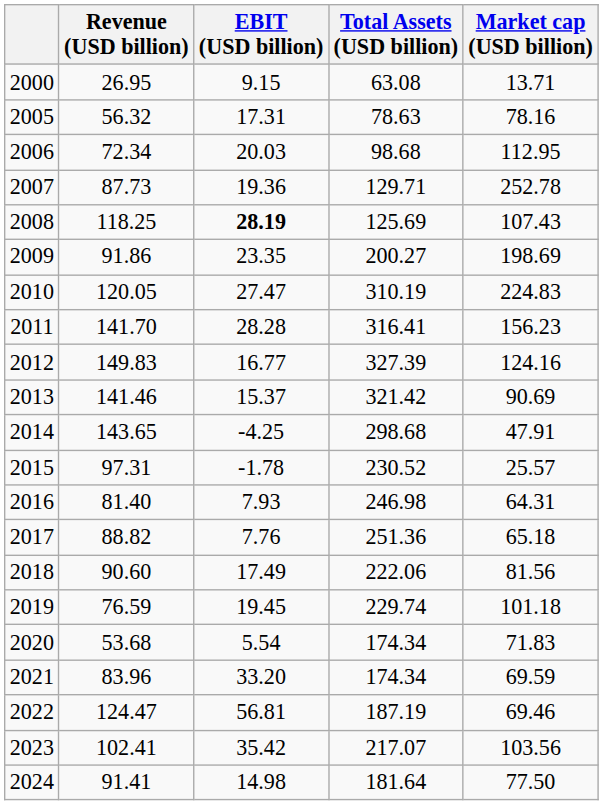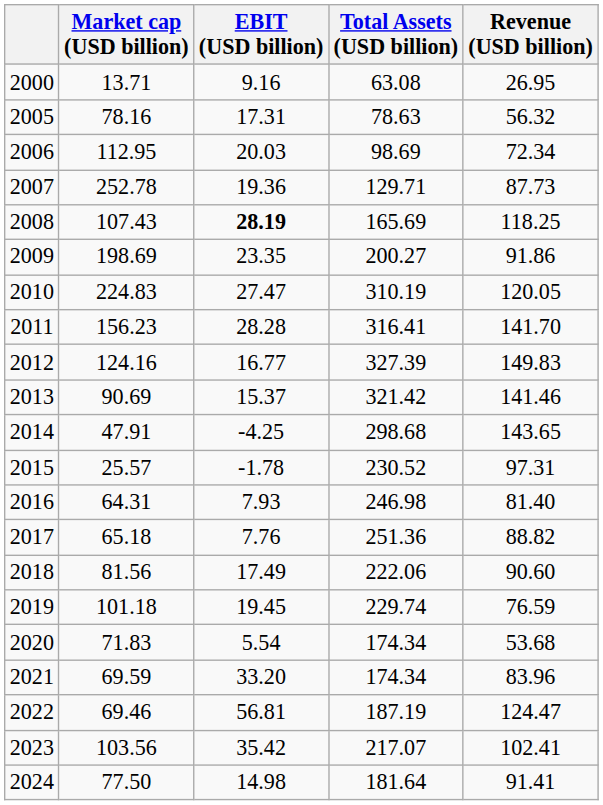 <table class="wikitable" style="text-align:center">
 <tr>
 <th></th>
-<th>Revenue<br>(USD billion)</th>
+<th><a href='#'>Market cap</a><br>(USD billion)</th>
 <th><a href='#'>EBIT</a><br>(USD billion)</th>
 <th><a href='#'>Total Assets</a><br>(USD billion)</th>
-<th><a href='#'>Market cap</a><br>(USD billion)</th>
+<th>Revenue<br>(USD billion)</th>
 </tr>
 <tr>
 <td>2000</td>
+<td>13.71</td>
+<td>9.16</td>
+<td>63.08</td>
 <td>26.95</td>
-<td>9.15</td>
-<td>63.08</td>
-<td>13.71</td>
 </tr>
 <tr>
 <td>2005</td>
-<td>56.32</td>
+<td>78.16</td>
 <td>17.31</td>
 <td>78.63</td>
-<td>78.16</td>
+<td>56.32</td>
 </tr>
 <tr>
 <td>2006</td>
+<td>112.95</td>
+<td>20.03</td>
+<td>98.69</td>
 <td>72.34</td>
-<td>20.03</td>
-<td>98.68</td>
-<td>112.95</td>
 </tr>
 <tr>
 <td>2007</td>
-<td>87.73</td>
+<td>252.78</td>
 <td>19.36</td>
 <td>129.71</td>
-<td>252.78</td>
+<td>87.73</td>
 </tr>
 <tr>
 <td>2008</td>
+<td>107.43</td>
+<td><strong>28.19</strong></td>
+<td>165.69</td>
 <td>118.25</td>
-<td><strong>28.19</strong></td>
-<td>125.69</td>
-<td>107.43</td>
 </tr>
 <tr>
 <td>2009</td>
-<td>91.86</td>
+<td>198.69</td>
 <td>23.35</td>
 <td>200.27</td>
-<td>198.69</td>
+<td>91.86</td>
 </tr>
 <tr>
 <td>2010</td>
-<td>120.05</td>
+<td>224.83</td>
 <td>27.47</td>
 <td>310.19</td>
-<td>224.83</td>
+<td>120.05</td>
 </tr>
 <tr>
 <td>2011</td>
-<td>141.70</td>
+<td>156.23</td>
 <td>28.28</td>
 <td>316.41</td>
-<td>156.23</td>
+<td>141.70</td>
 </tr>
 <tr>
 <td>2012</td>
-<td>149.83</td>
+<td>124.16</td>
 <td>16.77</td>
 <td>327.39</td>
-<td>124.16</td>
+<td>149.83</td>
 </tr>
 <tr>
 <td>2013</td>
-<td>141.46</td>
+<td>90.69</td>
 <td>15.37</td>
 <td>321.42</td>
-<td>90.69</td>
+<td>141.46</td>
 </tr>
 <tr>
 <td>2014</td>
-<td>143.65</td>
+<td>47.91</td>
 <td>-4.25</td>
 <td>298.68</td>
-<td>47.91</td>
+<td>143.65</td>
 </tr>
 <tr>
 <td>2015</td>
-<td>97.31</td>
+<td>25.57</td>
 <td>-1.78</td>
 <td>230.52</td>
-<td>25.57</td>
+<td>97.31</td>
 </tr>
 <tr>
 <td>2016</td>
-<td>81.40</td>
+<td>64.31</td>
 <td>7.93</td>
 <td>246.98</td>
-<td>64.31</td>
+<td>81.40</td>
 </tr>
 <tr>
 <td>2017</td>
-<td>88.82</td>
+<td>65.18</td>
 <td>7.76</td>
 <td>251.36</td>
-<td>65.18</td>
+<td>88.82</td>
 </tr>
 <tr>
 <td>2018</td>
-<td>90.60</td>
+<td>81.56</td>
 <td>17.49</td>
 <td>222.06</td>
-<td>81.56</td>
+<td>90.60</td>
 </tr>
 <tr>
 <td>2019</td>
-<td>76.59</td>
+<td>101.18</td>
 <td>19.45</td>
 <td>229.74</td>
-<td>101.18</td>
+<td>76.59</td>
 </tr>
 <tr>
 <td>2020</td>
-<td>53.68</td>
+<td>71.83</td>
 <td>5.54</td>
 <td>174.34</td>
-<td>71.83</td>
+<td>53.68</td>
 </tr>
 <tr>
 <td>2021</td>
-<td>83.96</td>
+<td>69.59</td>
 <td>33.20</td>
 <td>174.34</td>
-<td>69.59</td>
+<td>83.96</td>
 </tr>
 <tr>
 <td>2022</td>
-<td>124.47</td>
+<td>69.46</td>
 <td>56.81</td>
 <td>187.19</td>
-<td>69.46</td>
+<td>124.47</td>
 </tr>
 <tr>
 <td>2023</td>
-<td>102.41</td>
+<td>103.56</td>
 <td>35.42</td>
 <td>217.07</td>
-<td>103.56</td>
+<td>102.41</td>
 </tr>
 <tr>
 <td>2024</td>
-<td>91.41</td>
+<td>77.50</td>
 <td>14.98</td>
 <td>181.64</td>
-<td>77.50</td>
+<td>91.41</td>
 </tr>
 </table>
